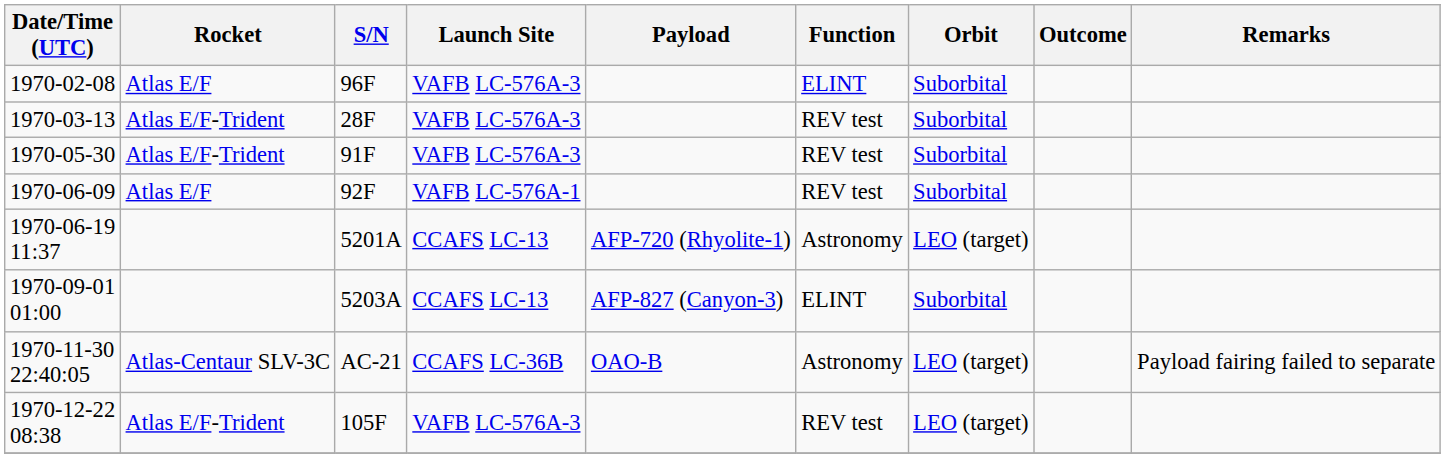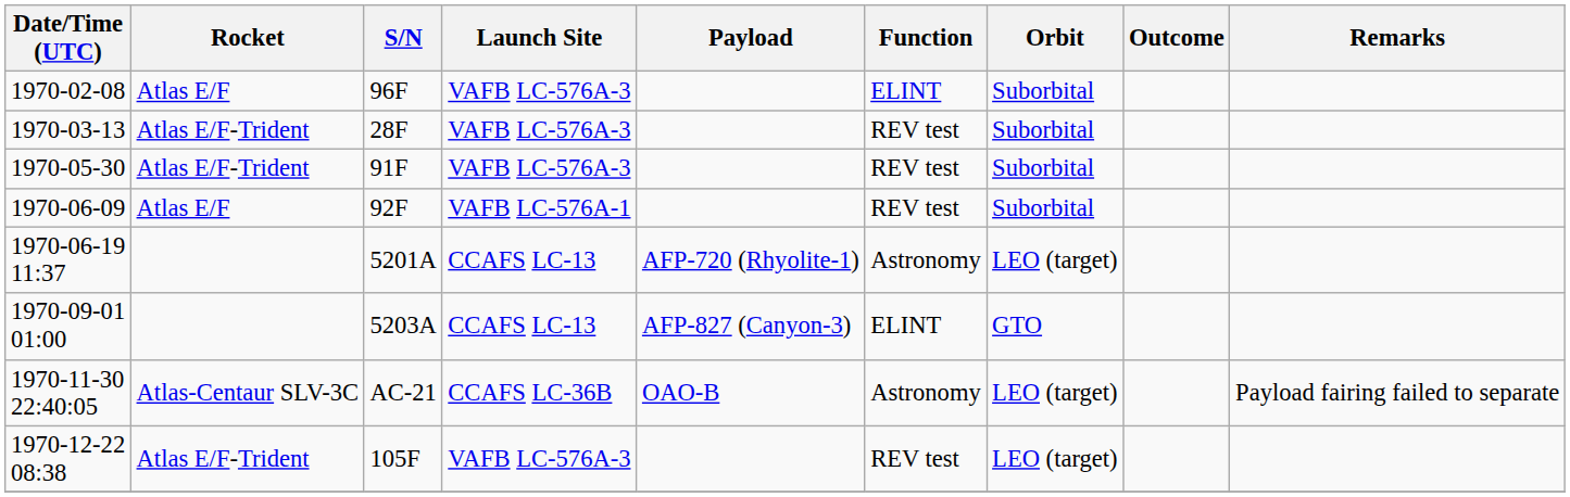 <table class="wikitable" style="margin: 1em 1em 1em 0";>
 <tr>
 <th>Date/Time<br>(<a href='#'>UTC</a>)</th>
 <th>Rocket</th>
 <th><a href='#'>S/N</a></th>
 <th>Launch Site</th>
 <th>Payload</th>
 <th>Function</th>
 <th>Orbit</th>
 <th>Outcome</th>
 <th>Remarks</th>
 </tr>
 <tr>
 <td>1970-02-08</td>
 <td><a href='#'>Atlas E/F</a></td>
 <td>96F</td>
 <td><a href='#'>VAFB</a> <a href='#'>LC-576A-3</a></td>
 <td></td>
 <td><a href='#'>ELINT</a></td>
 <td><a href='#'>Suborbital</a></td>
 <td></td>
 <td></td>
 </tr>
 <tr>
 <td>1970-03-13</td>
 <td><a href='#'>Atlas E/F</a>-<a href='#'>Trident</a></td>
 <td>28F</td>
 <td><a href='#'>VAFB</a> <a href='#'>LC-576A-3</a></td>
 <td></td>
 <td>REV test</td>
 <td><a href='#'>Suborbital</a></td>
 <td></td>
 <td></td>
 </tr>
 <tr>
 <td>1970-05-30</td>
 <td><a href='#'>Atlas E/F</a>-<a href='#'>Trident</a></td>
 <td>91F</td>
 <td><a href='#'>VAFB</a> <a href='#'>LC-576A-3</a></td>
 <td></td>
 <td>REV test</td>
 <td><a href='#'>Suborbital</a></td>
 <td></td>
 <td></td>
 </tr>
 <tr>
 <td>1970-06-09</td>
 <td><a href='#'>Atlas E/F</a></td>
 <td>92F</td>
 <td><a href='#'>VAFB</a> <a href='#'>LC-576A-1</a></td>
 <td></td>
 <td>REV test</td>
 <td><a href='#'>Suborbital</a></td>
 <td></td>
 <td></td>
 </tr>
 <tr>
 <td>1970-06-19<br>11:37</td>
 <td></td>
 <td>5201A</td>
 <td><a href='#'>CCAFS</a> <a href='#'>LC-13</a></td>
 <td><a href='#'>AFP-720</a> (<a href='#'>Rhyolite-1</a>)</td>
 <td>Astronomy</td>
 <td><a href='#'>LEO</a> (target)</td>
 <td></td>
 <td></td>
 </tr>
 <tr>
 <td>1970-09-01<br>01:00</td>
 <td></td>
 <td>5203A</td>
 <td><a href='#'>CCAFS</a> <a href='#'>LC-13</a></td>
 <td><a href='#'>AFP-827</a> (<a href='#'>Canyon-3</a>)</td>
 <td>ELINT</td>
-<td><a href='#'>Suborbital</a></td>
+<td><a href='#'>GTO</a></td>
 <td></td>
 <td></td>
 </tr>
 <tr>
 <td>1970-11-30<br>22:40:05</td>
 <td><a href='#'>Atlas-Centaur</a> SLV-3C</td>
 <td>AC-21</td>
 <td><a href='#'>CCAFS</a> <a href='#'>LC-36B</a></td>
 <td><a href='#'>OAO-B</a></td>
 <td>Astronomy</td>
 <td><a href='#'>LEO</a> (target)</td>
 <td></td>
 <td>Payload fairing failed to separate</td>
 </tr>
 <tr>
 <td>1970-12-22<br>08:38</td>
 <td><a href='#'>Atlas E/F</a>-<a href='#'>Trident</a></td>
 <td>105F</td>
 <td><a href='#'>VAFB</a> <a href='#'>LC-576A-3</a></td>
 <td></td>
 <td>REV test</td>
 <td><a href='#'>LEO</a> (target)</td>
 <td></td>
 <td></td>
 </tr>
 <tr>
 </tr>
 </table>
